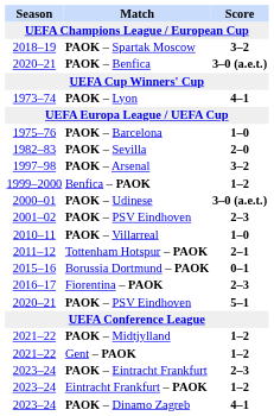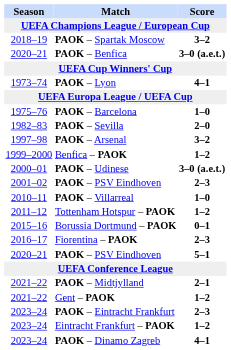 <table class="toccolours" border="0" cellpadding="2" cellspacing="0" align="left" style="margin:0.5em;">
 <tr bgcolor=#CADCFB>
 <th>Season</th>
 <th>Match</th>
 <th>Score</th>
 </tr>
 <tr>
 <th colspan="4" bgcolor=#EFEFEF><a href='#'>UEFA Champions League / European Cup</a></th>
 </tr>
 <tr>
 <td align="center"><a href='#'>2018–19</a></td>
 <td align="left"><strong>PAOK</strong> –  <a href='#'>Spartak Moscow</a></td>
 <td align="center"><strong>3–2</strong></td>
 </tr>
 <tr>
 <td align="center"><a href='#'>2020–21</a></td>
 <td align="left"><strong>PAOK</strong> –  <a href='#'>Benfica</a></td>
 <td align="center"><strong>3–0 (a.e.t.)</strong></td>
 </tr>
 <tr>
 <th colspan="4" bgcolor=#EFEFEF><a href='#'>UEFA Cup Winners' Cup</a></th>
 </tr>
 <tr>
 <td align="center"><a href='#'>1973–74</a></td>
 <td align="left"><strong>PAOK</strong> –  <a href='#'>Lyon</a></td>
 <td align="center"><strong>4–1</strong></td>
 </tr>
 <tr>
 <th colspan="4" bgcolor=#EFEFEF><a href='#'>UEFA Europa League / UEFA Cup</a></th>
 </tr>
 <tr>
 <td align="center"><a href='#'>1975–76</a></td>
 <td align="left"><strong>PAOK</strong> –  <a href='#'>Barcelona</a></td>
 <td align="center"><strong>1–0</strong></td>
 </tr>
 <tr>
 <td align="center"><a href='#'>1982–83</a></td>
 <td align="left"><strong>PAOK</strong> –  <a href='#'>Sevilla</a></td>
 <td align="center"><strong>2–0</strong></td>
 </tr>
 <tr>
 <td align="center"><a href='#'>1997–98</a></td>
 <td align="left"><strong>PAOK</strong> –   <a href='#'>Arsenal</a></td>
 <td align="center"><strong>3–2</strong></td>
 </tr>
 <tr>
 <td align="center"><a href='#'>1999–2000</a></td>
 <td align="left"> <a href='#'>Benfica</a> – <strong>PAOK</strong></td>
 <td align="center"><strong>1–2</strong></td>
 </tr>
 <tr>
 <td align="center"><a href='#'>2000–01</a></td>
 <td align="left"><strong>PAOK</strong> –  <a href='#'>Udinese</a></td>
 <td align="center"><strong>3–0 (a.e.t.)</strong></td>
 </tr>
 <tr>
 <td align="center"><a href='#'>2001–02</a></td>
 <td align="left"><strong>PAOK</strong> –  <a href='#'>PSV Eindhoven</a></td>
 <td align="center"><strong>2–3</strong></td>
 </tr>
 <tr>
 <td align="center"><a href='#'>2010–11</a></td>
 <td align="left"><strong>PAOK</strong> –  <a href='#'>Villarreal</a></td>
 <td align="center"><strong>1–0</strong></td>
 </tr>
 <tr>
 <td align="center"><a href='#'>2011–12</a></td>
 <td align="left"> <a href='#'>Tottenham Hotspur</a> – <strong>PAOK</strong></td>
-<td align="center"><strong>2–1</strong></td>
+<td align="center"><strong>1–2</strong></td>
 </tr>
 <tr>
 <td align="center"><a href='#'>2015–16</a></td>
 <td align="left"> <a href='#'>Borussia Dortmund</a> – <strong>PAOK</strong></td>
 <td align="center"><strong>0–1</strong></td>
 </tr>
 <tr>
 <td align="center"><a href='#'>2016–17</a></td>
 <td align="left"> <a href='#'>Fiorentina</a> – <strong>PAOK</strong></td>
 <td align="center"><strong>2–3</strong></td>
 </tr>
 <tr>
 <td align="center"><a href='#'>2020–21</a></td>
 <td align="left"><strong>PAOK</strong> –  <a href='#'>PSV Eindhoven</a></td>
 <td align="center"><strong>5–1</strong></td>
 </tr>
 <tr>
 <th colspan="4" bgcolor=#EFEFEF><a href='#'>UEFA Conference League</a></th>
 </tr>
 <tr>
 <td align="center"><a href='#'>2021–22</a></td>
 <td align="left"><strong>PAOK</strong> –  <a href='#'>Midtjylland</a></td>
-<td align="center"><strong>1–2</strong></td>
+<td align="center"><strong>2–1</strong></td>
 </tr>
 <tr>
 <td align="center"><a href='#'>2021–22</a></td>
 <td align="left"> <a href='#'>Gent</a> – <strong>PAOK</strong></td>
 <td align="center"><strong>1–2</strong></td>
 </tr>
 <tr>
 <td align="center"><a href='#'>2023–24</a></td>
 <td align="left"><strong>PAOK</strong> –  <a href='#'>Eintracht Frankfurt</a></td>
 <td align="center"><strong>2–3</strong></td>
 </tr>
 <tr>
 <td align="center"><a href='#'>2023–24</a></td>
 <td align="left"> <a href='#'>Eintracht Frankfurt</a> –  <strong>PAOK</strong></td>
 <td align="center"><strong>1–2</strong></td>
 </tr>
 <tr>
 <td align="center"><a href='#'>2023–24</a></td>
 <td align="left"><strong>PAOK</strong> –  <a href='#'>Dinamo Zagreb</a></td>
 <td align="center"><strong>4–1</strong></td>
 </tr>
 </table>
